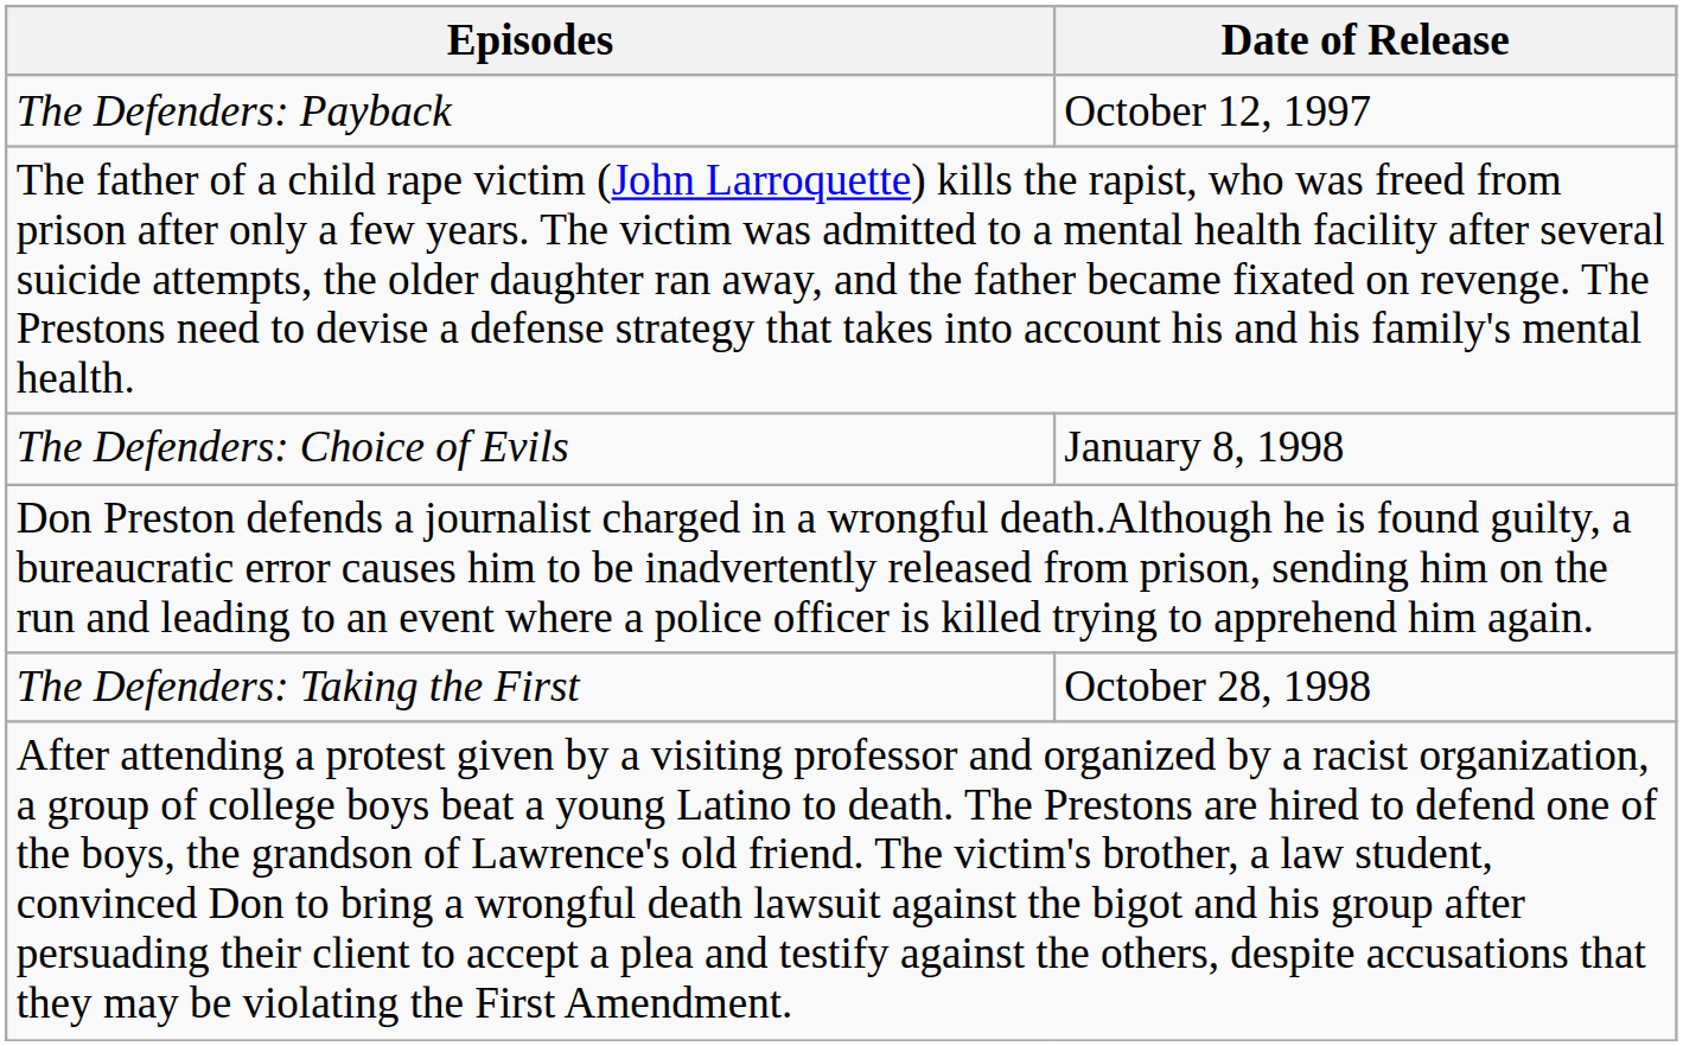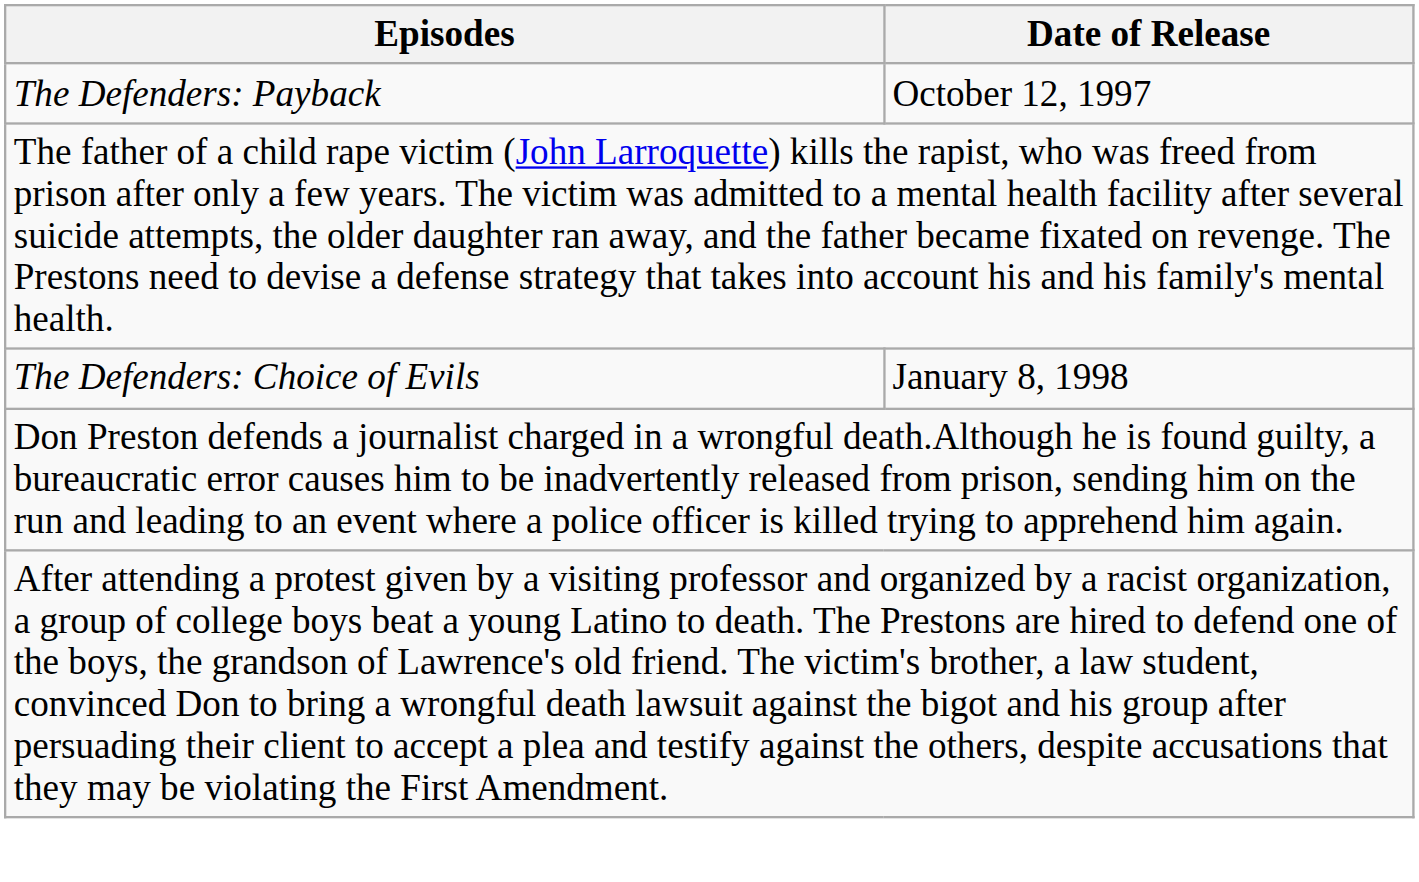 <table class="wikitable">
 <tr>
 <th>Episodes</th>
 <th>Date of Release</th>
 </tr>
 <tr>
 <td><em>The Defenders: Payback</em></td>
 <td>October 12, 1997</td>
 </tr>
 <tr>
 <td colspan="2">The father of a child rape victim (<a href='#'>John Larroquette</a>) kills the rapist, who was freed from prison after only a few years. The victim was admitted to a mental health facility after several suicide attempts, the older daughter ran away, and the father became fixated on revenge. The Prestons need to devise a defense strategy that takes into account his and his family's mental health.</td>
 </tr>
 <tr>
 <td><em>The Defenders: Choice of Evils</em></td>
 <td>January 8, 1998</td>
 </tr>
 <tr>
 <td colspan="2">Don Preston defends a journalist charged in a wrongful death.Although he is found guilty, a bureaucratic error causes him to be inadvertently released from prison, sending him on the run and leading to an event where a police officer is killed trying to apprehend him again.</td>
 </tr>
 <tr>
-<td><em>The Defenders: Taking the First</em></td>
-<td>October 28, 1998</td>
-</tr>
-<tr>
 <td colspan="2">After attending a protest given by a visiting professor and organized by a racist organization, a group of college boys beat a young Latino to death. The Prestons are hired to defend one of the boys, the grandson of Lawrence's old friend. The victim's brother, a law student, convinced Don to bring a wrongful death lawsuit against the bigot and his group after persuading their client to accept a plea and testify against the others, despite accusations that they may be violating the First Amendment.</td>
 </tr>
 </table>
